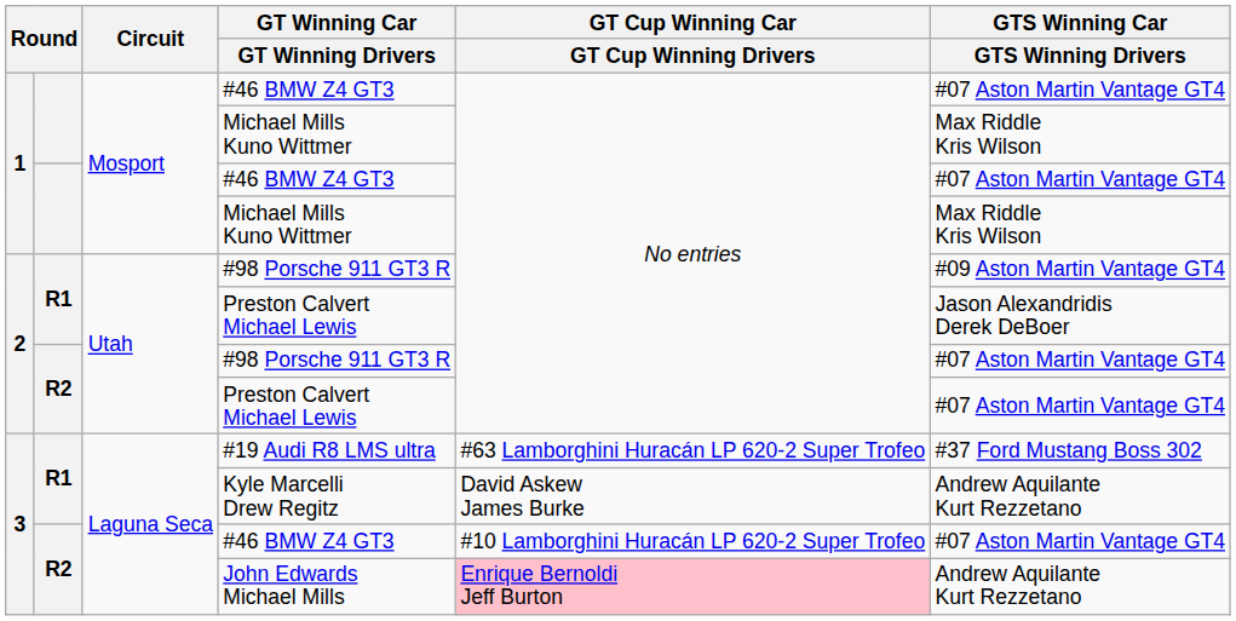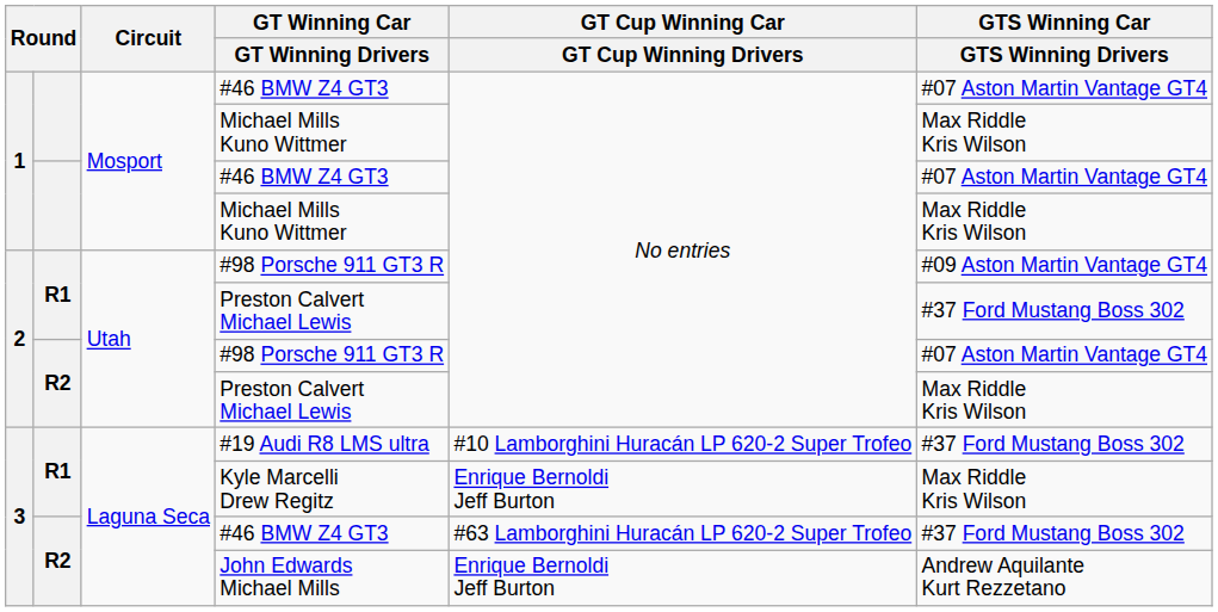 <table class="wikitable" style="font-size: 85%;">
 <tr>
 <th rowspan=2 colspan=2>Round</th>
 <th rowspan=2>Circuit</th>
 <th>GT Winning Car</th>
 <th>GT Cup Winning Car</th>
 <th>GTS Winning Car</th>
 </tr>
 <tr>
 <th>GT Winning Drivers</th>
 <th>GT Cup Winning Drivers</th>
 <th>GTS Winning Drivers</th>
 </tr>
 <tr>
 <th rowspan=4>1</th>
 <th rowspan=2></th>
 <td rowspan=4><a href='#'>Mosport</a></td>
 <td>#46 <a href='#'>BMW Z4 GT3</a></td>
 <td rowspan=8 align=center><em>No entries</em></td>
 <td>#07 <a href='#'>Aston Martin Vantage GT4</a></td>
 </tr>
 <tr>
 <td> Michael Mills<br> Kuno Wittmer</td>
 <td> Max Riddle<br> Kris Wilson</td>
 </tr>
 <tr>
 <th rowspan=2></th>
 <td>#46 <a href='#'>BMW Z4 GT3</a></td>
 <td>#07 <a href='#'>Aston Martin Vantage GT4</a></td>
 </tr>
 <tr>
 <td> Michael Mills<br> Kuno Wittmer</td>
 <td> Max Riddle<br> Kris Wilson</td>
 </tr>
 <tr>
 <th rowspan=4>2</th>
 <th rowspan=2>R1</th>
 <td rowspan=4><a href='#'>Utah</a></td>
 <td>#98 <a href='#'>Porsche 911 GT3 R</a></td>
 <td>#09 <a href='#'>Aston Martin Vantage GT4</a></td>
 </tr>
 <tr>
 <td> Preston Calvert<br> <a href='#'>Michael Lewis</a></td>
-<td> Jason Alexandridis<br> Derek DeBoer</td>
+<td>#37 <a href='#'>Ford Mustang Boss 302</a></td>
 </tr>
 <tr>
 <th rowspan=2>R2</th>
 <td>#98 <a href='#'>Porsche 911 GT3 R</a></td>
 <td>#07 <a href='#'>Aston Martin Vantage GT4</a></td>
 </tr>
 <tr>
 <td> Preston Calvert<br> <a href='#'>Michael Lewis</a></td>
-<td>#07 <a href='#'>Aston Martin Vantage GT4</a></td>
+<td> Max Riddle<br> Kris Wilson</td>
 </tr>
 <tr>
 <th rowspan=4>3</th>
 <th rowspan=2>R1</th>
 <td rowspan=4><a href='#'>Laguna Seca</a></td>
 <td>#19 <a href='#'>Audi R8 LMS ultra</a></td>
+<td>#10 <a href='#'>Lamborghini Huracán LP 620-2 Super Trofeo</a></td>
+<td>#37 <a href='#'>Ford Mustang Boss 302</a></td>
+</tr>
+<tr>
+<td> Kyle Marcelli<br> Drew Regitz</td>
+<td> <a href='#'>Enrique Bernoldi</a><br> Jeff Burton</td>
+<td> Max Riddle<br> Kris Wilson</td>
+</tr>
+<tr>
+<th rowspan=2>R2</th>
+<td>#46 <a href='#'>BMW Z4 GT3</a></td>
 <td>#63 <a href='#'>Lamborghini Huracán LP 620-2 Super Trofeo</a></td>
 <td>#37 <a href='#'>Ford Mustang Boss 302</a></td>
 </tr>
 <tr>
-<td> Kyle Marcelli<br> Drew Regitz</td>
-<td> David Askew<br> James Burke</td>
-<td> Andrew Aquilante<br> Kurt Rezzetano</td>
-</tr>
-<tr>
-<th rowspan=2>R2</th>
-<td>#46 <a href='#'>BMW Z4 GT3</a></td>
-<td>#10 <a href='#'>Lamborghini Huracán LP 620-2 Super Trofeo</a></td>
-<td>#07 <a href='#'>Aston Martin Vantage GT4</a></td>
-</tr>
-<tr>
 <td> <a href='#'>John Edwards</a><br> Michael Mills</td>
-<td style="background: pink;"> <a href='#'>Enrique Bernoldi</a><br> Jeff Burton</td>
+<td> <a href='#'>Enrique Bernoldi</a><br> Jeff Burton</td>
 <td> Andrew Aquilante<br> Kurt Rezzetano</td>
 </tr>
 </table>
